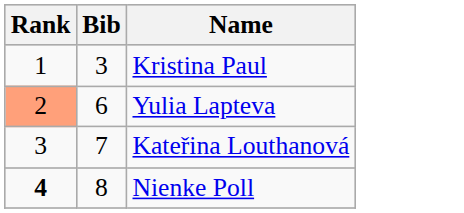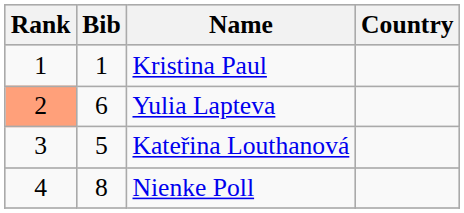 <table class="wikitable" style="text-align:center;">
 <tr>
 <th>Rank</th>
 <th>Bib</th>
 <th>Name</th>
+<th>Country</th>
 </tr>
 <tr>
 <td>1</td>
-<td>3</td>
+<td>1</td>
 <td align=left><a href='#'>Kristina Paul</a></td>
+<td align=left></td>
 </tr>
 <tr>
 <td style="background: lightsalmon;">2</td>
 <td>6</td>
 <td align=left><a href='#'>Yulia Lapteva</a></td>
+<td align=left></td>
 </tr>
 <tr>
 <td>3</td>
-<td>7</td>
+<td>5</td>
 <td align=left><a href='#'>Kateřina Louthanová</a></td>
+<td align=left></td>
 </tr>
 <tr>
-<td><strong>4</strong></td>
+<td>4</td>
 <td>8</td>
 <td align=left><a href='#'>Nienke Poll</a></td>
+<td align=left></td>
 </tr>
 </table>
